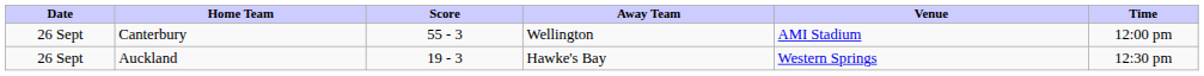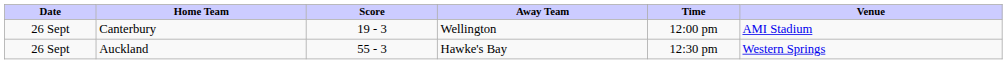 <table class="wikitable" style="width:100%;">
 <tr style="background:#ccf; font-size:85%; line-height:90%; text-align:center;">
 <td style="width:7%; "><strong>Date</strong></td>
 <td style="width:16%; "><strong>Home Team</strong></td>
 <td style="width:10%; "><strong>Score</strong></td>
 <td style="width:16%; "><strong>Away Team</strong></td>
+<td style="width:7%; "><strong>Time</strong></td>
 <td style="width:20%; "><strong>Venue</strong></td>
-<td style="width:7%; "><strong>Time</strong></td>
 </tr>
 <tr>
 <td align=center>26 Sept</td>
 <td> Canterbury</td>
-<td align=center>55 - 3</td>
+<td align=center>19 - 3</td>
 <td> Wellington</td>
+<td align=center>12:00 pm</td>
 <td><a href='#'>AMI Stadium</a></td>
-<td align=center>12:00 pm</td>
 </tr>
 <tr>
 <td align=center>26 Sept</td>
 <td> Auckland</td>
-<td align=center>19 - 3</td>
+<td align=center>55 - 3</td>
 <td> Hawke's Bay</td>
+<td align=center>12:30 pm</td>
 <td><a href='#'>Western Springs</a></td>
-<td align=center>12:30 pm</td>
 </tr>
 </table>
